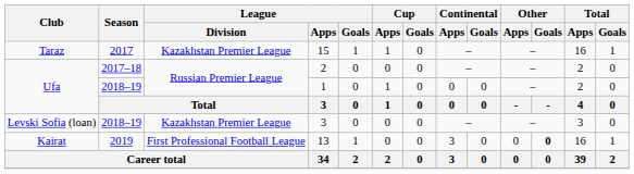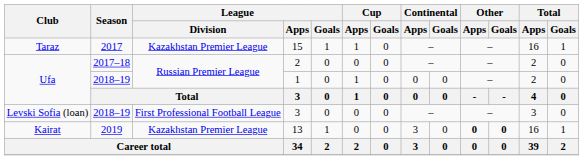 <table class="wikitable" style="text-align: center;">
 <tr>
 <th rowspan=2>Club</th>
 <th rowspan=2>Season</th>
 <th colspan=3>League</th>
 <th colspan=2>Cup</th>
 <th colspan=2>Continental</th>
 <th colspan=2>Other</th>
 <th colspan=2>Total</th>
 </tr>
 <tr>
 <th>Division</th>
 <th>Apps</th>
 <th>Goals</th>
 <th>Apps</th>
 <th>Goals</th>
 <th>Apps</th>
 <th>Goals</th>
 <th>Apps</th>
 <th>Goals</th>
 <th>Apps</th>
 <th>Goals</th>
 </tr>
 <tr>
 <td><a href='#'>Taraz</a></td>
 <td><a href='#'>2017</a></td>
 <td><a href='#'>Kazakhstan Premier League</a></td>
 <td>15</td>
 <td>1</td>
 <td>1</td>
 <td>0</td>
 <td colspan=2>–</td>
 <td colspan=2>–</td>
 <td>16</td>
 <td>1</td>
 </tr>
 <tr>
 <td rowspan="3"><a href='#'>Ufa</a></td>
 <td><a href='#'>2017–18</a></td>
 <td rowspan="2"><a href='#'>Russian Premier League</a></td>
 <td>2</td>
 <td>0</td>
 <td>0</td>
 <td>0</td>
 <td colspan=2>–</td>
 <td colspan=2>–</td>
 <td>2</td>
 <td>0</td>
 </tr>
 <tr>
 <td><a href='#'>2018–19</a></td>
 <td>1</td>
 <td>0</td>
 <td>1</td>
 <td>0</td>
 <td>0</td>
 <td>0</td>
 <td colspan=2>–</td>
 <td>2</td>
 <td>0</td>
 </tr>
 <tr>
 <th colspan="2">Total</th>
 <th>3</th>
 <th>0</th>
 <th>1</th>
 <th>0</th>
 <th>0</th>
 <th>0</th>
 <th>-</th>
 <th>-</th>
 <th>4</th>
 <th>0</th>
 </tr>
 <tr>
 <td><a href='#'>Levski Sofia</a> (loan)</td>
 <td><a href='#'>2018–19</a></td>
-<td><a href='#'>Kazakhstan Premier League</a></td>
+<td><a href='#'>First Professional Football League</a></td>
 <td>3</td>
 <td>0</td>
 <td>0</td>
 <td>0</td>
 <td colspan=2>–</td>
 <td colspan=2>–</td>
 <td>3</td>
 <td>0</td>
 </tr>
 <tr>
 <td><a href='#'>Kairat</a></td>
 <td><a href='#'>2019</a></td>
-<td><a href='#'>First Professional Football League</a></td>
+<td><a href='#'>Kazakhstan Premier League</a></td>
 <td>13</td>
 <td>1</td>
 <td>0</td>
 <td>0</td>
 <td>3</td>
 <td>0</td>
-<td>0</td>
+<td><strong>0</strong></td>
 <td><strong>0</strong></td>
 <td>16</td>
 <td>1</td>
 </tr>
 <tr>
 <th colspan=3>Career total</th>
 <th>34</th>
 <th>2</th>
 <th>2</th>
 <th>0</th>
 <th>3</th>
 <th>0</th>
 <th>0</th>
 <th>0</th>
 <th>39</th>
 <th>2</th>
 </tr>
 <tr>
 </tr>
 </table>
